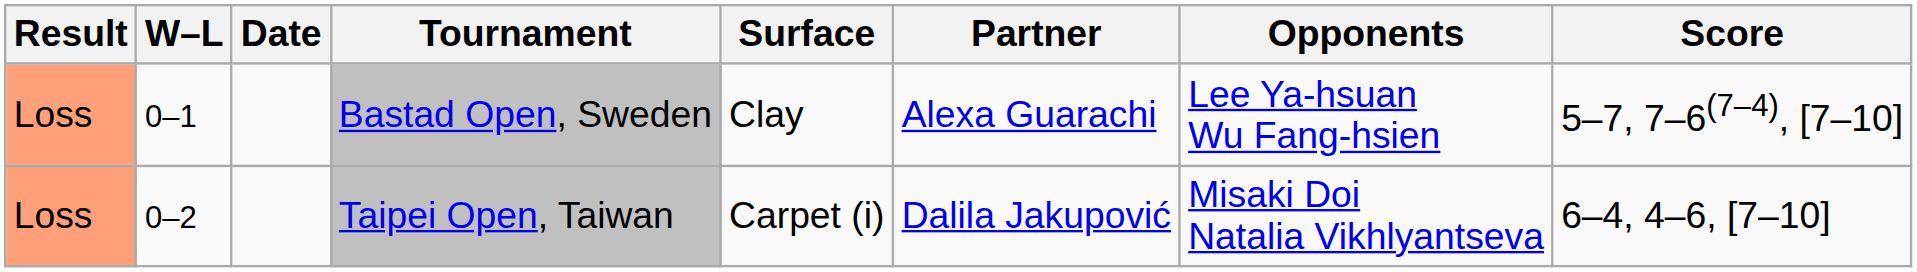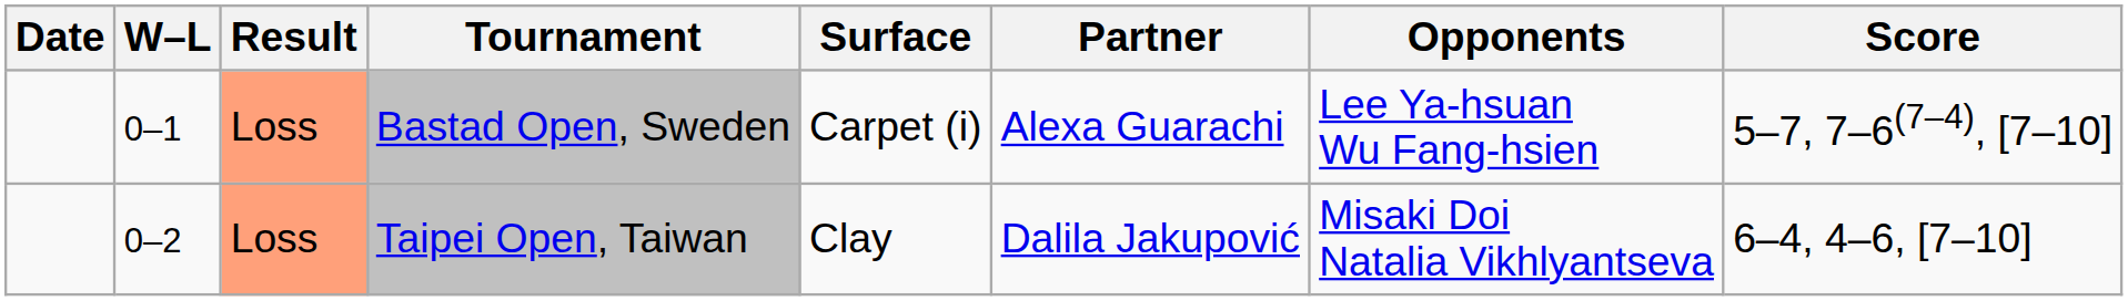 <table class="sortable wikitable">
 <tr>
+<th>Date</th>
+<th class="unsortable">W–L</th>
 <th>Result</th>
-<th class="unsortable">W–L</th>
-<th>Date</th>
 <th>Tournament</th>
 <th>Surface</th>
 <th>Partner</th>
 <th>Opponents</th>
 <th class="unsortable">Score</th>
 </tr>
 <tr>
+<td><a href='#'></a></td>
+<td><small>0–1</small></td>
 <td style="background:#ffa07a;">Loss</td>
-<td><small>0–1</small></td>
-<td><a href='#'></a></td>
 <td bgcolor=silver><a href='#'>Bastad Open</a>, Sweden</td>
-<td>Clay</td>
+<td>Carpet (i)</td>
 <td> <a href='#'>Alexa Guarachi</a></td>
 <td> <a href='#'>Lee Ya-hsuan</a> <br>  <a href='#'>Wu Fang-hsien</a></td>
 <td>5–7, 7–6<sup>(7–4)</sup>, [7–10]</td>
 </tr>
 <tr>
+<td><a href='#'></a></td>
+<td><small>0–2</small></td>
 <td style="background:#ffa07a;">Loss</td>
-<td><small>0–2</small></td>
-<td><a href='#'></a></td>
 <td bgcolor=silver><a href='#'>Taipei Open</a>, Taiwan</td>
-<td>Carpet (i)</td>
+<td>Clay</td>
 <td> <a href='#'>Dalila Jakupović</a></td>
 <td> <a href='#'>Misaki Doi</a> <br>  <a href='#'>Natalia Vikhlyantseva</a></td>
 <td>6–4, 4–6, [7–10]</td>
 </tr>
 </table>
